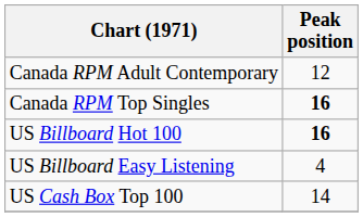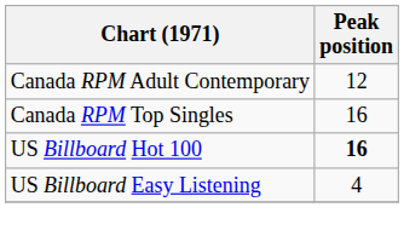 <table class="wikitable sortable">
 <tr>
 <th>Chart (1971)</th>
 <th>Peak<br>position</th>
 </tr>
 <tr>
 <td>Canada <em>RPM</em> Adult Contemporary</td>
 <td style="text-align:center;">12</td>
 </tr>
 <tr>
 <td>Canada <em><a href='#'>RPM</a></em> Top Singles</td>
-<td style="text-align:center;"><strong>16</strong></td>
+<td style="text-align:center;">16</td>
 </tr>
 <tr>
 <td>US <em><a href='#'>Billboard</a></em> <a href='#'>Hot 100</a></td>
 <td style="text-align:center;"><strong>16</strong></td>
 </tr>
 <tr>
 <td>US <em>Billboard</em> <a href='#'>Easy Listening</a></td>
 <td style="text-align:center;">4</td>
 </tr>
 <tr>
-<td>US <a href='#'><em>Cash Box</em></a> Top 100</td>
-<td align="center">14</td>
-</tr>
-<tr>
 </tr>
 </table>
